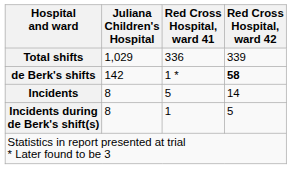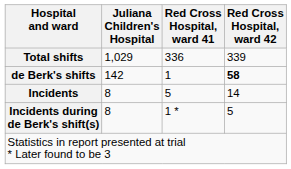 <table class="infobox wikitable">
 <tr>
 <th>Hospital<br>and ward</th>
 <th>Juliana<br>Children's<br>Hospital</th>
 <th>Red Cross<br>Hospital,<br>ward 41</th>
 <th>Red Cross<br>Hospital,<br>ward 42</th>
 </tr>
 <tr>
 <th>Total shifts</th>
 <td>1,029</td>
 <td>336</td>
 <td>339</td>
 </tr>
 <tr>
 <th>de Berk's shifts</th>
 <td>142</td>
-<td>1 *</td>
+<td>1</td>
 <td><strong>58</strong></td>
 </tr>
 <tr>
 <th>Incidents</th>
 <td>8</td>
 <td>5</td>
 <td>14</td>
 </tr>
 <tr>
 <th>Incidents during<br>de Berk's shift(s)</th>
 <td>8</td>
-<td>1</td>
+<td>1 *</td>
 <td>5</td>
 </tr>
 <tr>
 <td colspan="4">Statistics in report presented at trial<br>* Later found to be 3</td>
 </tr>
 </table>
